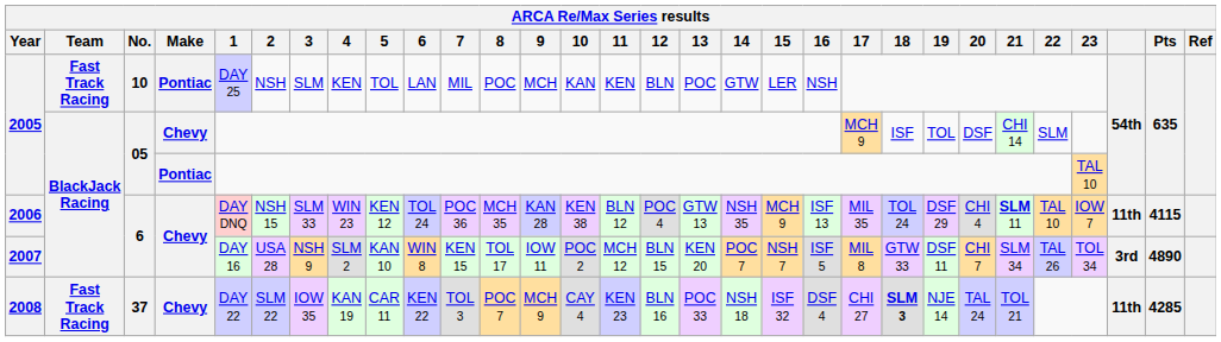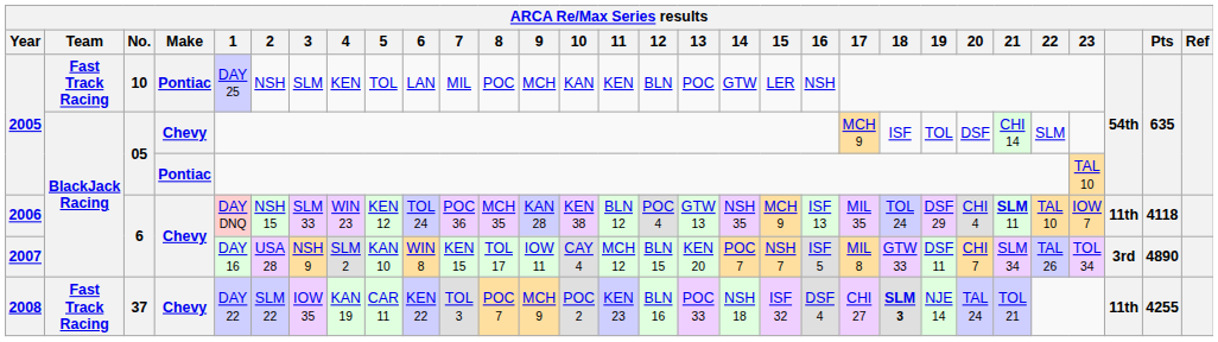 <table class="wikitable" style="text-align:center; font-size:75%">
 <tr>
 <th colspan=30><a href='#'>ARCA Re/Max Series</a> results</th>
 </tr>
 <tr>
 <th>Year</th>
 <th>Team</th>
 <th>No.</th>
 <th>Make</th>
 <th>1</th>
 <th>2</th>
 <th>3</th>
 <th>4</th>
 <th>5</th>
 <th>6</th>
 <th>7</th>
 <th>8</th>
 <th>9</th>
 <th>10</th>
 <th>11</th>
 <th>12</th>
 <th>13</th>
 <th>14</th>
 <th>15</th>
 <th>16</th>
 <th>17</th>
 <th>18</th>
 <th>19</th>
 <th>20</th>
 <th>21</th>
 <th>22</th>
 <th>23</th>
 <th></th>
 <th>Pts</th>
 <th>Ref</th>
 </tr>
 <tr>
 <th rowspan=3><a href='#'>2005</a></th>
 <th><a href='#'>Fast Track Racing</a></th>
 <th>10</th>
 <th><a href='#'>Pontiac</a></th>
 <td style="background:#CFCFFF;"><a href='#'>DAY</a><br><small>25</small></td>
 <td><a href='#'>NSH</a></td>
 <td><a href='#'>SLM</a></td>
 <td><a href='#'>KEN</a></td>
 <td><a href='#'>TOL</a></td>
 <td><a href='#'>LAN</a></td>
 <td><a href='#'>MIL</a></td>
 <td><a href='#'>POC</a></td>
 <td><a href='#'>MCH</a></td>
 <td><a href='#'>KAN</a></td>
 <td><a href='#'>KEN</a></td>
 <td><a href='#'>BLN</a></td>
 <td><a href='#'>POC</a></td>
 <td><a href='#'>GTW</a></td>
 <td><a href='#'>LER</a></td>
 <td><a href='#'>NSH</a></td>
 <td colspan=7></td>
 <th rowspan=3>54th</th>
 <th rowspan=3>635</th>
 <th rowspan=3></th>
 </tr>
 <tr>
 <th rowspan=4><a href='#'>BlackJack Racing</a></th>
 <th rowspan=2>05</th>
 <th><a href='#'>Chevy</a></th>
 <td colspan=16></td>
 <td style="background:#FFDF9F;"><a href='#'>MCH</a><br><small>9</small></td>
 <td><a href='#'>ISF</a></td>
 <td><a href='#'>TOL</a></td>
 <td><a href='#'>DSF</a></td>
 <td style="background:#DFFFDF;"><a href='#'>CHI</a><br><small>14</small></td>
 <td><a href='#'>SLM</a></td>
 <td></td>
 </tr>
 <tr>
 <th><a href='#'>Pontiac</a></th>
 <td colspan=22></td>
 <td style="background:#FFDF9F;"><a href='#'>TAL</a><br><small>10</small></td>
 </tr>
 <tr>
 <th><a href='#'>2006</a></th>
 <th rowspan=2>6</th>
 <th rowspan=2><a href='#'>Chevy</a></th>
 <td style="background:#FFCFCF;"><a href='#'>DAY</a><br><small>DNQ</small></td>
 <td style="background:#DFFFDF;"><a href='#'>NSH</a><br><small>15</small></td>
 <td style="background:#EFCFFF;"><a href='#'>SLM</a><br><small>33</small></td>
 <td style="background:#EFCFFF;"><a href='#'>WIN</a><br><small>23</small></td>
 <td style="background:#DFFFDF;"><a href='#'>KEN</a><br><small>12</small></td>
 <td style="background:#CFCFFF;"><a href='#'>TOL</a><br><small>24</small></td>
 <td style="background:#EFCFFF;"><a href='#'>POC</a><br><small>36</small></td>
 <td style="background:#EFCFFF;"><a href='#'>MCH</a><br><small>35</small></td>
 <td style="background:#CFCFFF;"><a href='#'>KAN</a><br><small>28</small></td>
 <td style="background:#EFCFFF;"><a href='#'>KEN</a><br><small>38</small></td>
 <td style="background:#DFFFDF;"><a href='#'>BLN</a><br><small>12</small></td>
 <td style="background:#DFDFDF;"><a href='#'>POC</a><br><small>4</small></td>
 <td style="background:#DFFFDF;"><a href='#'>GTW</a><br><small>13</small></td>
 <td style="background:#EFCFFF;"><a href='#'>NSH</a><br><small>35</small></td>
 <td style="background:#FFDF9F;"><a href='#'>MCH</a><br><small>9</small></td>
 <td style="background:#DFFFDF;"><a href='#'>ISF</a><br><small>13</small></td>
 <td style="background:#EFCFFF;"><a href='#'>MIL</a><br><small>35</small></td>
 <td style="background:#CFCFFF;"><a href='#'>TOL</a><br><small>24</small></td>
 <td style="background:#EFCFFF;"><a href='#'>DSF</a><br><small>29</small></td>
 <td style="background:#DFDFDF;"><a href='#'>CHI</a><br><small>4</small></td>
 <td style="background:#DFFFDF;"><strong><a href='#'>SLM</a></strong><br><small>11</small></td>
 <td style="background:#FFDF9F;"><a href='#'>TAL</a><br><small>10</small></td>
 <td style="background:#FFDF9F;"><a href='#'>IOW</a><br><small>7</small></td>
 <th>11th</th>
-<th>4115</th>
+<th>4118</th>
 <th></th>
 </tr>
 <tr>
 <th><a href='#'>2007</a></th>
 <td style="background:#DFFFDF;"><a href='#'>DAY</a><br><small>16</small></td>
 <td style="background:#EFCFFF;"><a href='#'>USA</a><br><small>28</small></td>
 <td style="background:#FFDF9F;"><a href='#'>NSH</a><br><small>9</small></td>
 <td style="background:#DFDFDF;"><a href='#'>SLM</a><br><small>2</small></td>
 <td style="background:#DFFFDF;"><a href='#'>KAN</a><br><small>10</small></td>
 <td style="background:#FFDF9F;"><a href='#'>WIN</a><br><small>8</small></td>
 <td style="background:#DFFFDF;"><a href='#'>KEN</a><br><small>15</small></td>
 <td style="background:#DFFFDF;"><a href='#'>TOL</a><br><small>17</small></td>
 <td style="background:#DFFFDF;"><a href='#'>IOW</a><br><small>11</small></td>
-<td style="background:#DFDFDF;"><a href='#'>POC</a><br><small>2</small></td>
+<td style="background:#DFDFDF;"><a href='#'>CAY</a><br><small>4</small></td>
 <td style="background:#DFFFDF;"><a href='#'>MCH</a><br><small>12</small></td>
 <td style="background:#DFFFDF;"><a href='#'>BLN</a><br><small>15</small></td>
 <td style="background:#DFFFDF;"><a href='#'>KEN</a><br><small>20</small></td>
 <td style="background:#FFDF9F;"><a href='#'>POC</a><br><small>7</small></td>
 <td style="background:#FFDF9F;"><a href='#'>NSH</a><br><small>7</small></td>
 <td style="background:#DFDFDF;"><a href='#'>ISF</a><br><small>5</small></td>
 <td style="background:#FFDF9F;"><a href='#'>MIL</a><br><small>8</small></td>
 <td style="background:#EFCFFF;"><a href='#'>GTW</a><br><small>33</small></td>
 <td style="background:#DFFFDF;"><a href='#'>DSF</a><br><small>11</small></td>
 <td style="background:#FFDF9F;"><a href='#'>CHI</a><br><small>7</small></td>
 <td style="background:#EFCFFF;"><a href='#'>SLM</a><br><small>34</small></td>
 <td style="background:#CFCFFF;"><a href='#'>TAL</a><br><small>26</small></td>
 <td style="background:#EFCFFF;"><a href='#'>TOL</a><br><small>34</small></td>
 <th>3rd</th>
 <th>4890</th>
 <th></th>
 </tr>
 <tr>
 <th><a href='#'>2008</a></th>
 <th><a href='#'>Fast Track Racing</a></th>
 <th>37</th>
 <th><a href='#'>Chevy</a></th>
 <td style="background:#CFCFFF;"><a href='#'>DAY</a><br><small>22</small></td>
 <td style="background:#CFCFFF;"><a href='#'>SLM</a><br><small>22</small></td>
 <td style="background:#EFCFFF;"><a href='#'>IOW</a><br><small>35</small></td>
 <td style="background:#DFFFDF;"><a href='#'>KAN</a><br><small>19</small></td>
 <td style="background:#DFFFDF;"><a href='#'>CAR</a><br><small>11</small></td>
 <td style="background:#CFCFFF;"><a href='#'>KEN</a><br><small>22</small></td>
 <td style="background:#DFDFDF;"><a href='#'>TOL</a><br><small>3</small></td>
 <td style="background:#FFDF9F;"><a href='#'>POC</a><br><small>7</small></td>
 <td style="background:#FFDF9F;"><a href='#'>MCH</a><br><small>9</small></td>
-<td style="background:#DFDFDF;"><a href='#'>CAY</a><br><small>4</small></td>
+<td style="background:#DFDFDF;"><a href='#'>POC</a><br><small>2</small></td>
 <td style="background:#CFCFFF;"><a href='#'>KEN</a><br><small>23</small></td>
 <td style="background:#DFFFDF;"><a href='#'>BLN</a><br><small>16</small></td>
 <td style="background:#EFCFFF;"><a href='#'>POC</a><br><small>33</small></td>
 <td style="background:#DFFFDF;"><a href='#'>NSH</a><br><small>18</small></td>
 <td style="background:#EFCFFF;"><a href='#'>ISF</a><br><small>32</small></td>
 <td style="background:#DFDFDF;"><a href='#'>DSF</a><br><small>4</small></td>
 <td style="background:#EFCFFF;"><a href='#'>CHI</a><br><small>27</small></td>
 <td style="background:#DFDFDF;"><strong><a href='#'>SLM</a><br><small>3</small></strong></td>
 <td style="background:#DFFFDF;"><a href='#'>NJE</a><br><small>14</small></td>
 <td style="background:#CFCFFF;"><a href='#'>TAL</a><br><small>24</small></td>
 <td style="background:#CFCFFF;"><a href='#'>TOL</a><br><small>21</small></td>
 <td colspan=2></td>
 <th>11th</th>
-<th>4285</th>
+<th>4255</th>
 <th></th>
 </tr>
 </table>
